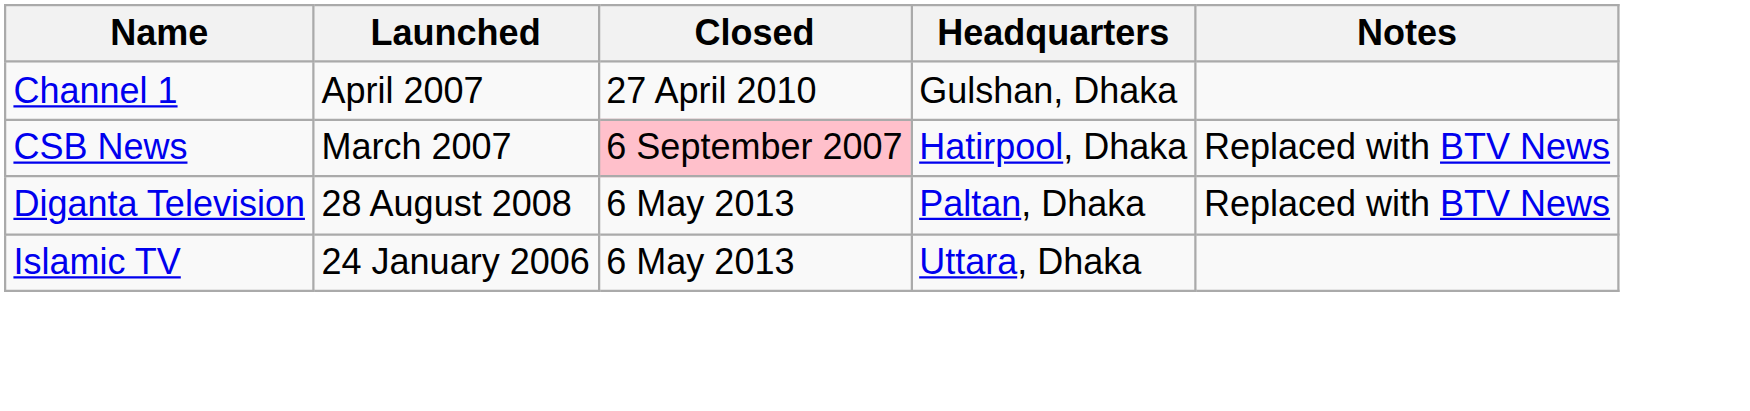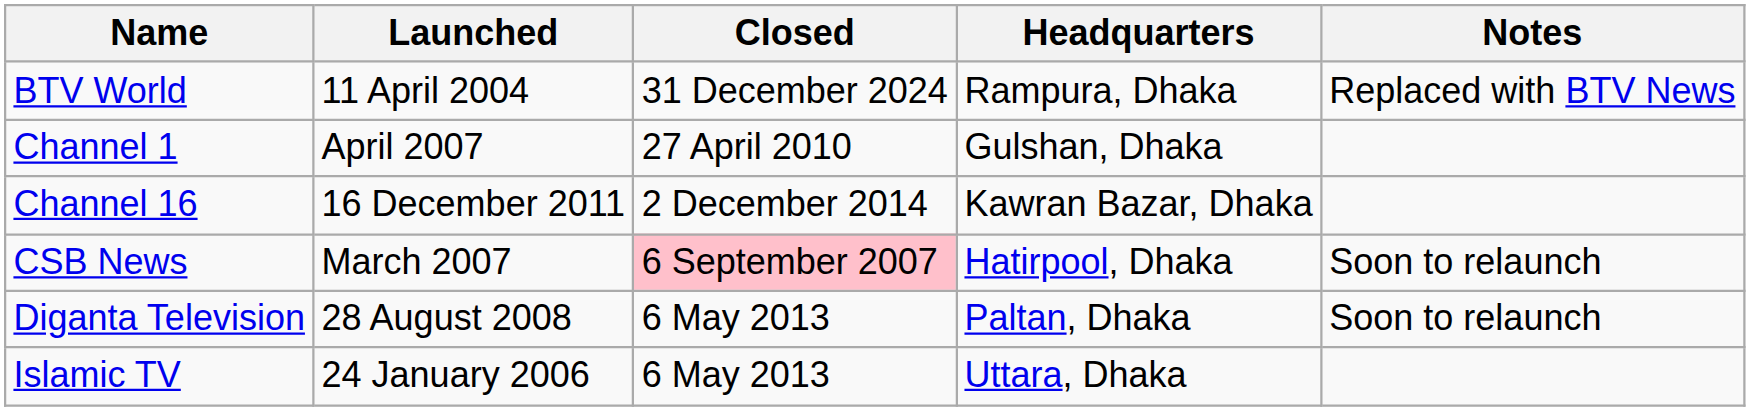 <table class="sortable plainrowheaders wikitable">
 <tr>
 <th>Name</th>
 <th>Launched</th>
 <th>Closed</th>
 <th>Headquarters</th>
 <th>Notes</th>
 </tr>
 <tr>
+<td><a href='#'>BTV World</a></td>
+<td>11 April 2004</td>
+<td>31 December 2024</td>
+<td>Rampura, Dhaka</td>
+<td>Replaced with <a href='#'>BTV News</a></td>
+</tr>
+<tr>
 <td><a href='#'>Channel 1</a></td>
 <td>April 2007</td>
 <td>27 April 2010</td>
 <td>Gulshan, Dhaka</td>
 <td></td>
 </tr>
 <tr>
+<td><a href='#'>Channel 16</a></td>
+<td>16 December 2011</td>
+<td>2 December 2014</td>
+<td>Kawran Bazar, Dhaka</td>
+<td></td>
+</tr>
+<tr>
 <td><a href='#'>CSB News</a></td>
 <td>March 2007</td>
 <td style="background: pink;">6 September 2007</td>
 <td><a href='#'>Hatirpool</a>, Dhaka</td>
-<td>Replaced with <a href='#'>BTV News</a></td>
+<td>Soon to relaunch</td>
 </tr>
 <tr>
 <td><a href='#'>Diganta Television</a></td>
 <td>28 August 2008</td>
 <td>6 May 2013</td>
 <td><a href='#'>Paltan</a>, Dhaka</td>
-<td>Replaced with <a href='#'>BTV News</a></td>
+<td>Soon to relaunch</td>
 </tr>
 <tr>
 <td><a href='#'>Islamic TV</a></td>
 <td>24 January 2006</td>
 <td>6 May 2013</td>
 <td><a href='#'>Uttara</a>, Dhaka</td>
 <td></td>
 </tr>
 </table>
